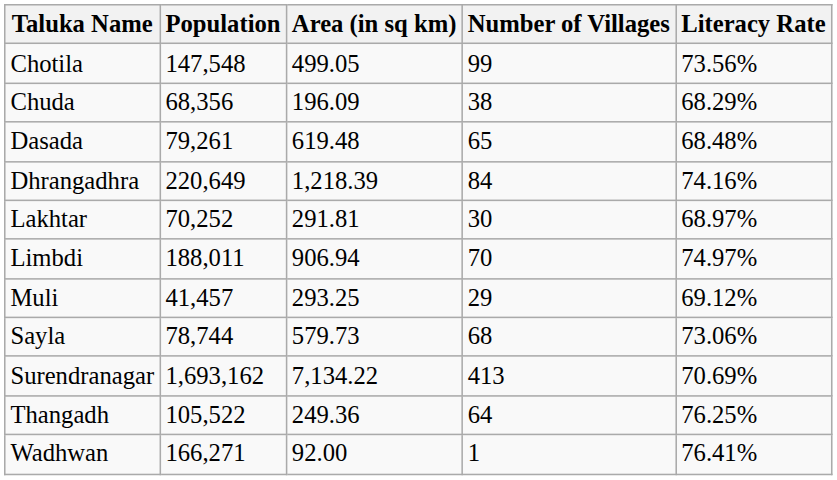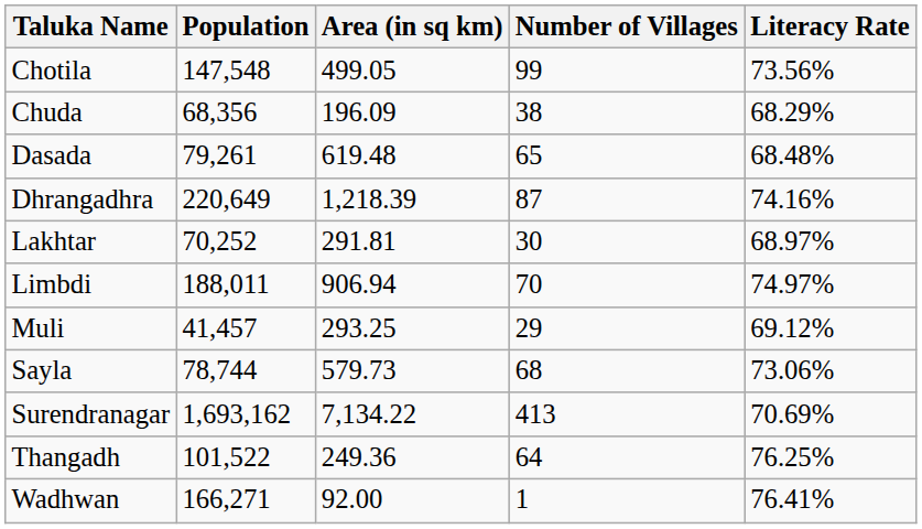 <table class="wikitable">
 <tr>
 <th>Taluka Name</th>
 <th>Population</th>
 <th>Area (in sq km)</th>
 <th>Number of Villages</th>
 <th>Literacy Rate</th>
 </tr>
 <tr>
 <td>Chotila</td>
 <td>147,548</td>
 <td>499.05</td>
 <td>99</td>
 <td>73.56%</td>
 </tr>
 <tr>
 <td>Chuda</td>
 <td>68,356</td>
 <td>196.09</td>
 <td>38</td>
 <td>68.29%</td>
 </tr>
 <tr>
 <td>Dasada</td>
 <td>79,261</td>
 <td>619.48</td>
 <td>65</td>
 <td>68.48%</td>
 </tr>
 <tr>
 <td>Dhrangadhra</td>
 <td>220,649</td>
 <td>1,218.39</td>
-<td>84</td>
+<td>87</td>
 <td>74.16%</td>
 </tr>
 <tr>
 <td>Lakhtar</td>
 <td>70,252</td>
 <td>291.81</td>
 <td>30</td>
 <td>68.97%</td>
 </tr>
 <tr>
 <td>Limbdi</td>
 <td>188,011</td>
 <td>906.94</td>
 <td>70</td>
 <td>74.97%</td>
 </tr>
 <tr>
 <td>Muli</td>
 <td>41,457</td>
 <td>293.25</td>
 <td>29</td>
 <td>69.12%</td>
 </tr>
 <tr>
 <td>Sayla</td>
 <td>78,744</td>
 <td>579.73</td>
 <td>68</td>
 <td>73.06%</td>
 </tr>
 <tr>
 <td>Surendranagar</td>
 <td>1,693,162</td>
 <td>7,134.22</td>
 <td>413</td>
 <td>70.69%</td>
 </tr>
 <tr>
 <td>Thangadh</td>
-<td>105,522</td>
+<td>101,522</td>
 <td>249.36</td>
 <td>64</td>
 <td>76.25%</td>
 </tr>
 <tr>
 <td>Wadhwan</td>
 <td>166,271</td>
 <td>92.00</td>
 <td>1</td>
 <td>76.41%</td>
 </tr>
 </table>
